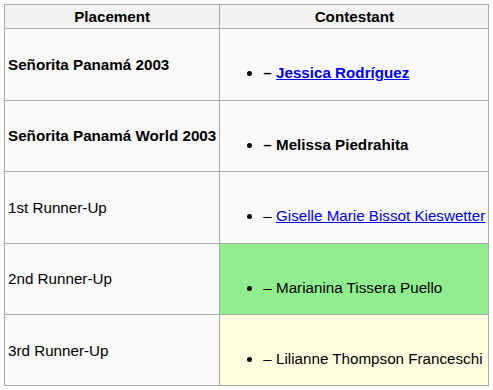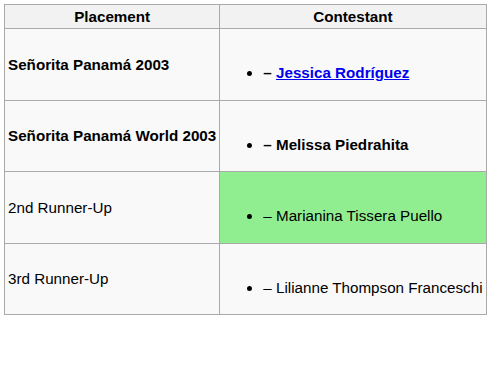 <table class="wikitable sortable" style="font-size: 95%;">
 <tr>
 <th>Placement</th>
 <th>Contestant</th>
 </tr>
 <tr>
 <td><strong>Señorita Panamá 2003</strong></td>
 <td><br><ul><li><strong> – <a href='#'>Jessica Rodríguez</a></strong></li></ul></td>
 </tr>
 <tr>
 <td><strong>Señorita Panamá World 2003</strong></td>
 <td><br><ul><li><strong> – Melissa Piedrahita</strong> </li></ul></td>
 </tr>
 <tr>
-<td>1st Runner-Up</td>
-<td><br><ul><li> – <a href='#'>Giselle Marie Bissot Kieswetter</a></li></ul></td>
-</tr>
-<tr>
 <td>2nd Runner-Up</td>
 <td style="background: lightgreen;"><br><ul><li> – Marianina Tissera Puello </li></ul></td>
 </tr>
 <tr>
 <td>3rd Runner-Up</td>
-<td style="background: lightyellow;"><br><ul><li> – Lilianne Thompson Franceschi </li></ul></td>
+<td><br><ul><li> – Lilianne Thompson Franceschi </li></ul></td>
 </tr>
 </table>
